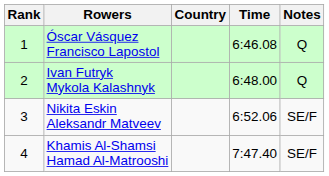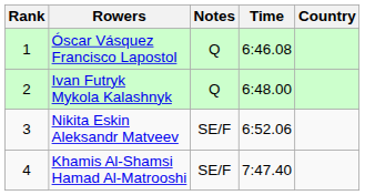 <table class="wikitable" style="text-align:center">
 <tr>
 <th>Rank</th>
 <th>Rowers</th>
+<th>Notes</th>
+<th>Time</th>
 <th>Country</th>
-<th>Time</th>
-<th>Notes</th>
 </tr>
 <tr bgcolor=ccffcc>
 <td>1</td>
 <td align="left"><a href='#'>Óscar Vásquez</a><br><a href='#'>Francisco Lapostol</a></td>
+<td>Q</td>
+<td>6:46.08</td>
 <td align="left"></td>
-<td>6:46.08</td>
-<td>Q</td>
 </tr>
 <tr bgcolor=ccffcc>
 <td>2</td>
 <td align="left"><a href='#'>Ivan Futryk</a><br><a href='#'>Mykola Kalashnyk</a></td>
+<td>Q</td>
+<td>6:48.00</td>
 <td align="left"></td>
-<td>6:48.00</td>
-<td>Q</td>
 </tr>
 <tr>
 <td>3</td>
 <td align="left"><a href='#'>Nikita Eskin</a><br><a href='#'>Aleksandr Matveev</a></td>
+<td>SE/F</td>
+<td>6:52.06</td>
 <td align="left"></td>
-<td>6:52.06</td>
-<td>SE/F</td>
 </tr>
 <tr>
 <td>4</td>
 <td align="left"><a href='#'>Khamis Al-Shamsi</a><br><a href='#'>Hamad Al-Matrooshi</a></td>
+<td>SE/F</td>
+<td>7:47.40</td>
 <td align="left"></td>
-<td>7:47.40</td>
-<td>SE/F</td>
 </tr>
 </table>
